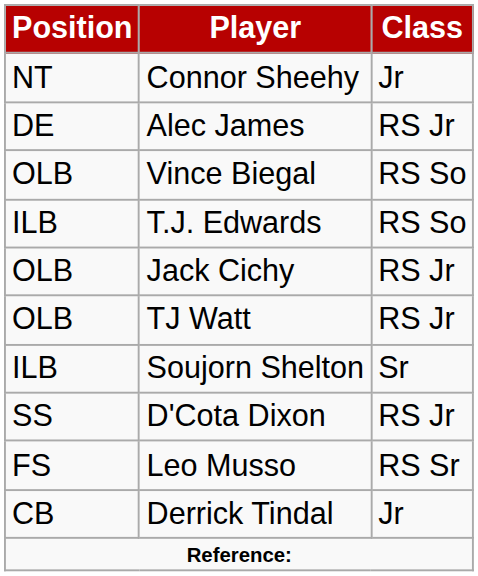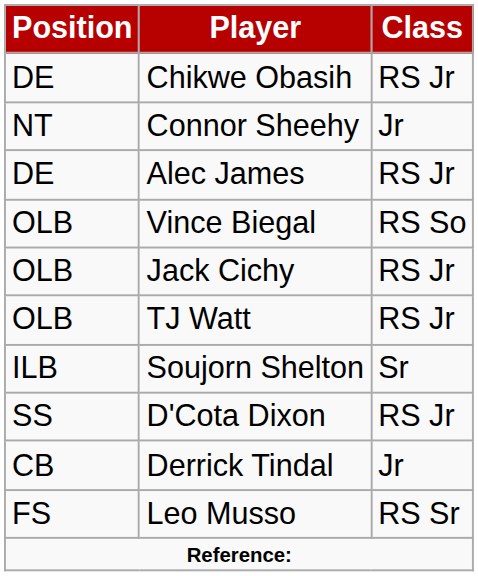 <table class="wikitable">
 <tr>
 <th style="background:#B70101; color:#fff;">Position</th>
 <th style="background:#B70101; color:#fff;">Player</th>
 <th style="background:#B70101; color:#fff;">Class</th>
+</tr>
+<tr>
+<td>DE</td>
+<td>Chikwe Obasih</td>
+<td>RS Jr</td>
 </tr>
 <tr>
 <td>NT</td>
 <td>Connor Sheehy</td>
 <td>Jr</td>
 </tr>
 <tr>
 <td>DE</td>
 <td>Alec James</td>
 <td>RS Jr</td>
 </tr>
 <tr>
 <td>OLB</td>
 <td>Vince Biegal</td>
-<td>RS So</td>
-</tr>
-<tr>
-<td>ILB</td>
-<td>T.J. Edwards</td>
 <td>RS So</td>
 </tr>
 <tr>
 <td>OLB</td>
 <td>Jack Cichy</td>
 <td>RS Jr</td>
 </tr>
 <tr>
 <td>OLB</td>
 <td>TJ Watt</td>
 <td>RS Jr</td>
 </tr>
 <tr>
 <td>ILB</td>
 <td>Soujorn Shelton</td>
 <td>Sr</td>
 </tr>
 <tr>
 <td>SS</td>
 <td>D'Cota Dixon</td>
 <td>RS Jr</td>
 </tr>
 <tr>
+<td>CB</td>
+<td>Derrick Tindal</td>
+<td>Jr</td>
+</tr>
+<tr>
 <td>FS</td>
 <td>Leo Musso</td>
 <td>RS Sr</td>
 </tr>
 <tr>
-<td>CB</td>
-<td>Derrick Tindal</td>
-<td>Jr</td>
-</tr>
-<tr>
 <td colspan="3"  style="font-size:8pt; text-align:center;"><strong>Reference:</strong></td>
 </tr>
 </table>
